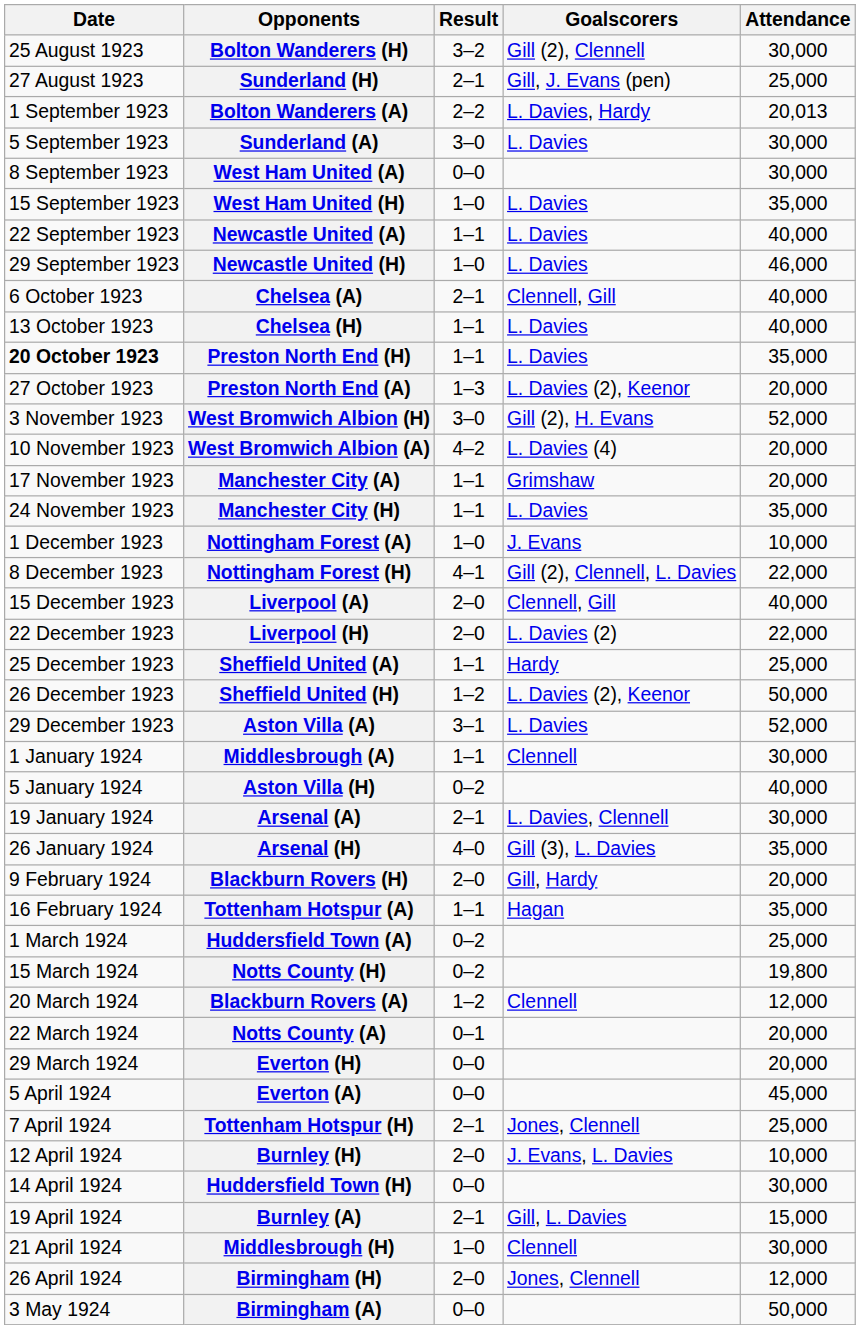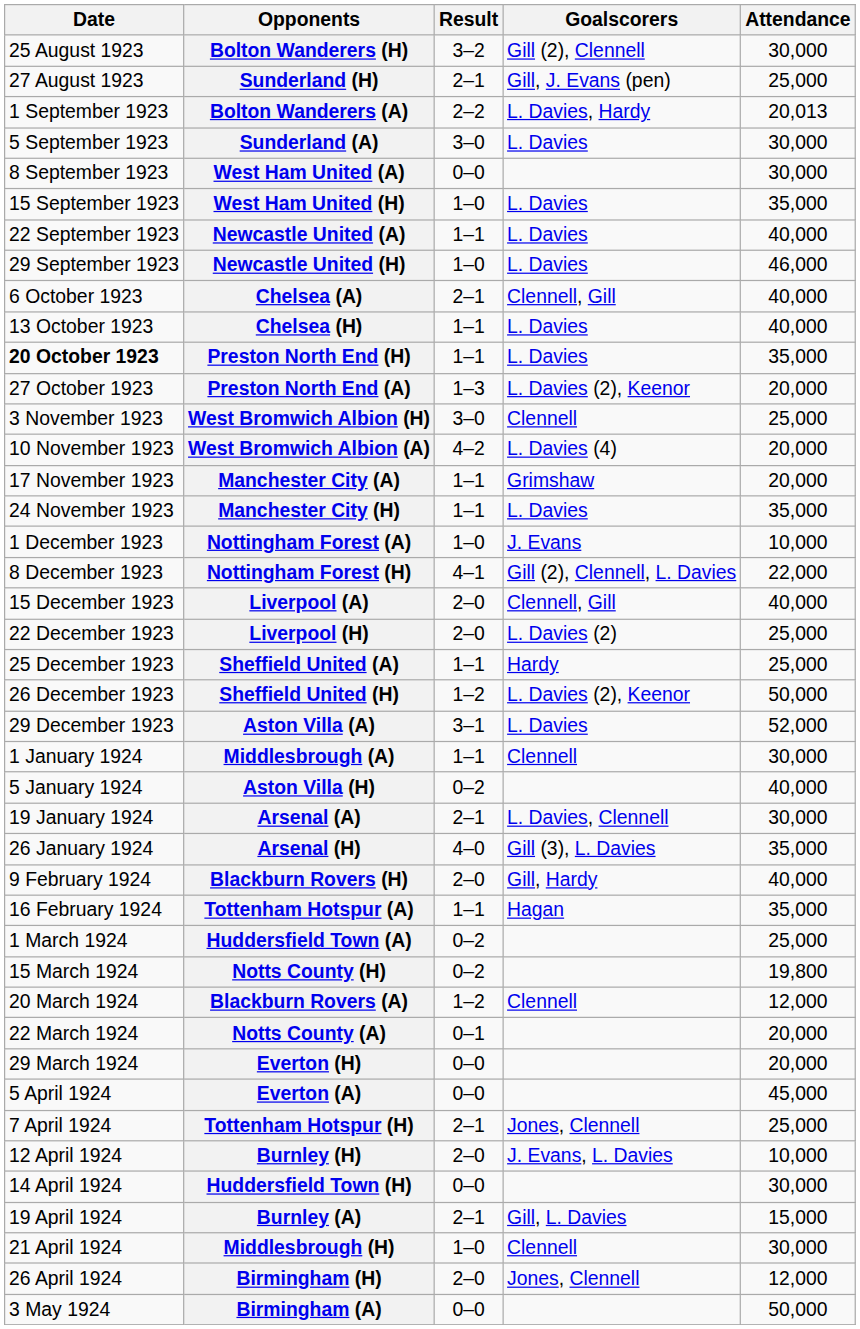 <table class="wikitable plainrowheaders sortable">
 <tr>
 <th scope=col>Date</th>
 <th scope=col>Opponents</th>
 <th scope=col>Result</th>
 <th scope=col class=unsortable>Goalscorers</th>
 <th scope=col>Attendance</th>
 </tr>
 <tr>
 <td>25 August 1923</td>
 <th scope=row><a href='#'>Bolton Wanderers</a> (H)</th>
 <td align=center>3–2</td>
 <td><a href='#'>Gill</a> (2), <a href='#'>Clennell</a></td>
 <td align=center>30,000</td>
 </tr>
 <tr>
 <td>27 August 1923</td>
 <th scope=row><a href='#'>Sunderland</a> (H)</th>
 <td align=center>2–1</td>
 <td><a href='#'>Gill</a>, <a href='#'>J. Evans</a> (pen)</td>
 <td align=center>25,000</td>
 </tr>
 <tr>
 <td>1 September 1923</td>
 <th scope=row><a href='#'>Bolton Wanderers</a> (A)</th>
 <td align=center>2–2</td>
 <td><a href='#'>L. Davies</a>, <a href='#'>Hardy</a></td>
 <td align=center>20,013</td>
 </tr>
 <tr>
 <td>5 September 1923</td>
 <th scope=row><a href='#'>Sunderland</a> (A)</th>
 <td align=center>3–0</td>
 <td><a href='#'>L. Davies</a></td>
 <td align=center>30,000</td>
 </tr>
 <tr>
 <td>8 September 1923</td>
 <th scope=row><a href='#'>West Ham United</a> (A)</th>
 <td align=center>0–0</td>
 <td></td>
 <td align=center>30,000</td>
 </tr>
 <tr>
 <td>15 September 1923</td>
 <th scope=row><a href='#'>West Ham United</a> (H)</th>
 <td align=center>1–0</td>
 <td><a href='#'>L. Davies</a></td>
 <td align=center>35,000</td>
 </tr>
 <tr>
 <td>22 September 1923</td>
 <th scope=row><a href='#'>Newcastle United</a> (A)</th>
 <td align=center>1–1</td>
 <td><a href='#'>L. Davies</a></td>
 <td align=center>40,000</td>
 </tr>
 <tr>
 <td>29 September 1923</td>
 <th scope=row><a href='#'>Newcastle United</a> (H)</th>
 <td align=center>1–0</td>
 <td><a href='#'>L. Davies</a></td>
 <td align=center>46,000</td>
 </tr>
 <tr>
 <td>6 October 1923</td>
 <th scope=row><a href='#'>Chelsea</a> (A)</th>
 <td align=center>2–1</td>
 <td><a href='#'>Clennell</a>, <a href='#'>Gill</a></td>
 <td align=center>40,000</td>
 </tr>
 <tr>
 <td>13 October 1923</td>
 <th scope=row><a href='#'>Chelsea</a> (H)</th>
 <td align=center>1–1</td>
 <td><a href='#'>L. Davies</a></td>
 <td align=center>40,000</td>
 </tr>
 <tr>
 <td><strong>20 October 1923</strong></td>
 <th scope=row><a href='#'>Preston North End</a> (H)</th>
 <td align=center>1–1</td>
 <td><a href='#'>L. Davies</a></td>
 <td align=center>35,000</td>
 </tr>
 <tr>
 <td>27 October 1923</td>
 <th scope=row><a href='#'>Preston North End</a> (A)</th>
 <td align=center>1–3</td>
 <td><a href='#'>L. Davies</a> (2), <a href='#'>Keenor</a></td>
 <td align=center>20,000</td>
 </tr>
 <tr>
 <td>3 November 1923</td>
 <th scope=row><a href='#'>West Bromwich Albion</a> (H)</th>
 <td align=center>3–0</td>
-<td><a href='#'>Gill</a> (2), <a href='#'>H. Evans</a></td>
-<td align=center>52,000</td>
+<td><a href='#'>Clennell</a></td>
+<td align=center>25,000</td>
 </tr>
 <tr>
 <td>10 November 1923</td>
 <th scope=row><a href='#'>West Bromwich Albion</a> (A)</th>
 <td align=center>4–2</td>
 <td><a href='#'>L. Davies</a> (4)</td>
 <td align=center>20,000</td>
 </tr>
 <tr>
 <td>17 November 1923</td>
 <th scope=row><a href='#'>Manchester City</a> (A)</th>
 <td align=center>1–1</td>
 <td><a href='#'>Grimshaw</a></td>
 <td align=center>20,000</td>
 </tr>
 <tr>
 <td>24 November 1923</td>
 <th scope=row><a href='#'>Manchester City</a> (H)</th>
 <td align=center>1–1</td>
 <td><a href='#'>L. Davies</a></td>
 <td align=center>35,000</td>
 </tr>
 <tr>
 <td>1 December 1923</td>
 <th scope=row><a href='#'>Nottingham Forest</a> (A)</th>
 <td align=center>1–0</td>
 <td><a href='#'>J. Evans</a></td>
 <td align=center>10,000</td>
 </tr>
 <tr>
 <td>8 December 1923</td>
 <th scope=row><a href='#'>Nottingham Forest</a> (H)</th>
 <td align=center>4–1</td>
 <td><a href='#'>Gill</a> (2), <a href='#'>Clennell</a>, <a href='#'>L. Davies</a></td>
 <td align=center>22,000</td>
 </tr>
 <tr>
 <td>15 December 1923</td>
 <th scope=row><a href='#'>Liverpool</a> (A)</th>
 <td align=center>2–0</td>
 <td><a href='#'>Clennell</a>, <a href='#'>Gill</a></td>
 <td align=center>40,000</td>
 </tr>
 <tr>
 <td>22 December 1923</td>
 <th scope=row><a href='#'>Liverpool</a> (H)</th>
 <td align=center>2–0</td>
 <td><a href='#'>L. Davies</a> (2)</td>
-<td align=center>22,000</td>
+<td align=center>25,000</td>
 </tr>
 <tr>
 <td>25 December 1923</td>
 <th scope=row><a href='#'>Sheffield United</a> (A)</th>
 <td align=center>1–1</td>
 <td><a href='#'>Hardy</a></td>
 <td align=center>25,000</td>
 </tr>
 <tr>
 <td>26 December 1923</td>
 <th scope=row><a href='#'>Sheffield United</a> (H)</th>
 <td align=center>1–2</td>
 <td><a href='#'>L. Davies</a> (2), <a href='#'>Keenor</a></td>
 <td align=center>50,000</td>
 </tr>
 <tr>
 <td>29 December 1923</td>
 <th scope=row><a href='#'>Aston Villa</a> (A)</th>
 <td align=center>3–1</td>
 <td><a href='#'>L. Davies</a></td>
 <td align=center>52,000</td>
 </tr>
 <tr>
 <td>1 January 1924</td>
 <th scope=row><a href='#'>Middlesbrough</a> (A)</th>
 <td align=center>1–1</td>
 <td><a href='#'>Clennell</a></td>
 <td align=center>30,000</td>
 </tr>
 <tr>
 <td>5 January 1924</td>
 <th scope=row><a href='#'>Aston Villa</a> (H)</th>
 <td align=center>0–2</td>
 <td></td>
 <td align=center>40,000</td>
 </tr>
 <tr>
 <td>19 January 1924</td>
 <th scope=row><a href='#'>Arsenal</a> (A)</th>
 <td align=center>2–1</td>
 <td><a href='#'>L. Davies</a>, <a href='#'>Clennell</a></td>
 <td align=center>30,000</td>
 </tr>
 <tr>
 <td>26 January 1924</td>
 <th scope=row><a href='#'>Arsenal</a> (H)</th>
 <td align=center>4–0</td>
 <td><a href='#'>Gill</a> (3), <a href='#'>L. Davies</a></td>
 <td align=center>35,000</td>
 </tr>
 <tr>
 <td>9 February 1924</td>
 <th scope=row><a href='#'>Blackburn Rovers</a> (H)</th>
 <td align=center>2–0</td>
 <td><a href='#'>Gill</a>, <a href='#'>Hardy</a></td>
-<td align=center>20,000</td>
+<td align=center>40,000</td>
 </tr>
 <tr>
 <td>16 February 1924</td>
 <th scope=row><a href='#'>Tottenham Hotspur</a> (A)</th>
 <td align=center>1–1</td>
 <td><a href='#'>Hagan</a></td>
 <td align=center>35,000</td>
 </tr>
 <tr>
 <td>1 March 1924</td>
 <th scope=row><a href='#'>Huddersfield Town</a> (A)</th>
 <td align=center>0–2</td>
 <td></td>
 <td align=center>25,000</td>
 </tr>
 <tr>
 <td>15 March 1924</td>
 <th scope=row><a href='#'>Notts County</a> (H)</th>
 <td align=center>0–2</td>
 <td></td>
 <td align=center>19,800</td>
 </tr>
 <tr>
 <td>20 March 1924</td>
 <th scope=row><a href='#'>Blackburn Rovers</a> (A)</th>
 <td align=center>1–2</td>
 <td><a href='#'>Clennell</a></td>
 <td align=center>12,000</td>
 </tr>
 <tr>
 <td>22 March 1924</td>
 <th scope=row><a href='#'>Notts County</a> (A)</th>
 <td align=center>0–1</td>
 <td></td>
 <td align=center>20,000</td>
 </tr>
 <tr>
 <td>29 March 1924</td>
 <th scope=row><a href='#'>Everton</a> (H)</th>
 <td align=center>0–0</td>
 <td></td>
 <td align=center>20,000</td>
 </tr>
 <tr>
 <td>5 April 1924</td>
 <th scope=row><a href='#'>Everton</a> (A)</th>
 <td align=center>0–0</td>
 <td></td>
 <td align=center>45,000</td>
 </tr>
 <tr>
 <td>7 April 1924</td>
 <th scope=row><a href='#'>Tottenham Hotspur</a> (H)</th>
 <td align=center>2–1</td>
 <td><a href='#'>Jones</a>, <a href='#'>Clennell</a></td>
 <td align=center>25,000</td>
 </tr>
 <tr>
 <td>12 April 1924</td>
 <th scope=row><a href='#'>Burnley</a> (H)</th>
 <td align=center>2–0</td>
 <td><a href='#'>J. Evans</a>, <a href='#'>L. Davies</a></td>
 <td align=center>10,000</td>
 </tr>
 <tr>
 <td>14 April 1924</td>
 <th scope=row><a href='#'>Huddersfield Town</a> (H)</th>
 <td align=center>0–0</td>
 <td></td>
 <td align=center>30,000</td>
 </tr>
 <tr>
 <td>19 April 1924</td>
 <th scope=row><a href='#'>Burnley</a> (A)</th>
 <td align=center>2–1</td>
 <td><a href='#'>Gill</a>, <a href='#'>L. Davies</a></td>
 <td align=center>15,000</td>
 </tr>
 <tr>
 <td>21 April 1924</td>
 <th scope=row><a href='#'>Middlesbrough</a> (H)</th>
 <td align=center>1–0</td>
 <td><a href='#'>Clennell</a></td>
 <td align=center>30,000</td>
 </tr>
 <tr>
 <td>26 April 1924</td>
 <th scope=row><a href='#'>Birmingham</a> (H)</th>
 <td align=center>2–0</td>
 <td><a href='#'>Jones</a>, <a href='#'>Clennell</a></td>
 <td align=center>12,000</td>
 </tr>
 <tr>
 <td>3 May 1924</td>
 <th scope=row><a href='#'>Birmingham</a> (A)</th>
 <td align=center>0–0</td>
 <td></td>
 <td align=center>50,000</td>
 </tr>
 </table>
